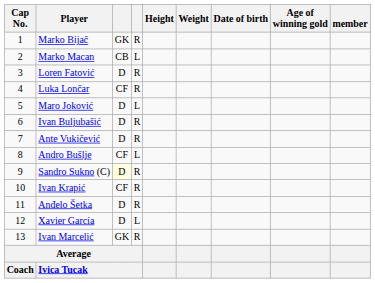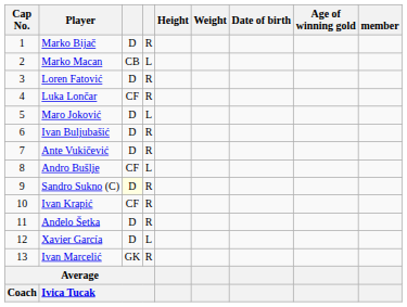 <table class="wikitable sortable" style="text-align: center; font-size: 85%; margin-left: 1em;">
 <tr>
 <th>Cap<br>No.</th>
 <th>Player</th>
 <th></th>
 <th></th>
 <th>Height</th>
 <th>Weight</th>
 <th>Date of birth</th>
 <th>Age of<br>winning gold</th>
 <th><br>member</th>
 </tr>
 <tr>
 <td>1</td>
 <td style="text-align: left;" data-sort-value="Bijač, Marko"><a href='#'>Marko Bijač</a></td>
-<td>GK</td>
+<td>D</td>
 <td>R</td>
 <td style="text-align: left;"></td>
 <td style="text-align: right;"></td>
 <td style="text-align: right;"></td>
 <td style="text-align: left;"></td>
 <td></td>
 </tr>
 <tr>
 <td>2</td>
 <td style="text-align: left;" data-sort-value="Macan, Marko"><a href='#'>Marko Macan</a></td>
 <td>CB</td>
 <td>L</td>
 <td style="text-align: left;"></td>
 <td style="text-align: right;"></td>
 <td style="text-align: right;"></td>
 <td style="text-align: left;"></td>
 <td></td>
 </tr>
 <tr>
 <td>3</td>
 <td style="text-align: left;" data-sort-value="Fatović, Loren"><a href='#'>Loren Fatović</a></td>
 <td>D</td>
 <td>R</td>
 <td style="text-align: left;"></td>
 <td style="text-align: right;"></td>
 <td style="text-align: right;"></td>
 <td style="text-align: left;"></td>
 <td></td>
 </tr>
 <tr>
 <td>4</td>
 <td style="text-align: left;" data-sort-value="Lončar, Luka"><a href='#'>Luka Lončar</a></td>
 <td>CF</td>
 <td>R</td>
 <td style="text-align: left;"></td>
 <td style="text-align: right;"></td>
 <td style="text-align: right;"></td>
 <td style="text-align: left;"></td>
 <td></td>
 </tr>
 <tr>
 <td>5</td>
 <td style="text-align: left;" data-sort-value="Joković, Maro"><a href='#'>Maro Joković</a></td>
 <td>D</td>
 <td>L</td>
 <td style="text-align: left;"></td>
 <td style="text-align: right;"></td>
 <td style="text-align: right;"></td>
 <td style="text-align: left;"></td>
 <td></td>
 </tr>
 <tr>
 <td>6</td>
 <td style="text-align: left;" data-sort-value="Buljubašić, Ivan"><a href='#'>Ivan Buljubašić</a></td>
 <td>D</td>
 <td>R</td>
 <td style="text-align: left;"></td>
 <td style="text-align: right;"></td>
 <td style="text-align: right;"></td>
 <td style="text-align: left;"></td>
 <td></td>
 </tr>
 <tr>
 <td>7</td>
 <td style="text-align: left;" data-sort-value="Vukičević, Ante"><a href='#'>Ante Vukičević</a></td>
 <td>D</td>
 <td>R</td>
 <td style="text-align: left;"></td>
 <td style="text-align: right;"></td>
 <td style="text-align: right;"></td>
 <td style="text-align: left;"></td>
 <td></td>
 </tr>
 <tr>
 <td>8</td>
 <td style="text-align: left;" data-sort-value="Bušlje, Andro"><a href='#'>Andro Bušlje</a></td>
 <td>CF</td>
 <td>L</td>
 <td style="text-align: left;"></td>
 <td style="text-align: right;"></td>
 <td style="text-align: right;"></td>
 <td style="text-align: left;"></td>
 <td></td>
 </tr>
 <tr>
 <td>9</td>
 <td style="text-align: left;" data-sort-value="Sukno, Sandro"><a href='#'>Sandro Sukno</a> (C)</td>
 <td style="background: lightyellow;">D</td>
 <td>R</td>
 <td style="text-align: left;"></td>
 <td style="text-align: right;"></td>
 <td style="text-align: right;"></td>
 <td style="text-align: left;"></td>
 <td></td>
 </tr>
 <tr>
 <td>10</td>
 <td style="text-align: left;" data-sort-value="Krapić, Ivan"><a href='#'>Ivan Krapić</a></td>
 <td>CF</td>
 <td>R</td>
 <td style="text-align: left;"></td>
 <td style="text-align: right;"></td>
 <td style="text-align: right;"></td>
 <td style="text-align: left;"></td>
 <td></td>
 </tr>
 <tr>
 <td>11</td>
 <td style="text-align: left;" data-sort-value="Šetka, Anđelo"><a href='#'>Anđelo Šetka</a></td>
 <td>D</td>
 <td>R</td>
 <td style="text-align: left;"></td>
 <td style="text-align: right;"></td>
 <td style="text-align: right;"></td>
 <td style="text-align: left;"></td>
 <td></td>
 </tr>
 <tr>
 <td>12</td>
 <td style="text-align: left;" data-sort-value="García, Xavier"><a href='#'>Xavier García</a></td>
 <td>D</td>
 <td>L</td>
 <td style="text-align: left;"></td>
 <td style="text-align: right;"></td>
 <td style="text-align: right;"></td>
 <td style="text-align: left;"></td>
 <td></td>
 </tr>
 <tr>
 <td>13</td>
 <td style="text-align: left;" data-sort-value="Marcelić, Ivan"><a href='#'>Ivan Marcelić</a></td>
 <td>GK</td>
 <td>R</td>
 <td style="text-align: left;"></td>
 <td style="text-align: right;"></td>
 <td style="text-align: right;"></td>
 <td style="text-align: left;"></td>
 <td></td>
 </tr>
 <tr>
 <th colspan="4">Average</th>
 <th style="text-align: left;"></th>
 <th style="text-align: right;"></th>
 <th style="text-align: right;"></th>
 <th style="text-align: left;"></th>
 <th></th>
 </tr>
 <tr>
 <th>Coach</th>
 <th colspan="3" style="text-align: left;"><a href='#'>Ivica Tucak</a></th>
 <th style="text-align: left;"></th>
 <th></th>
 <th style="text-align: right;"></th>
 <th style="text-align: left;"></th>
 <th></th>
 </tr>
 </table>
